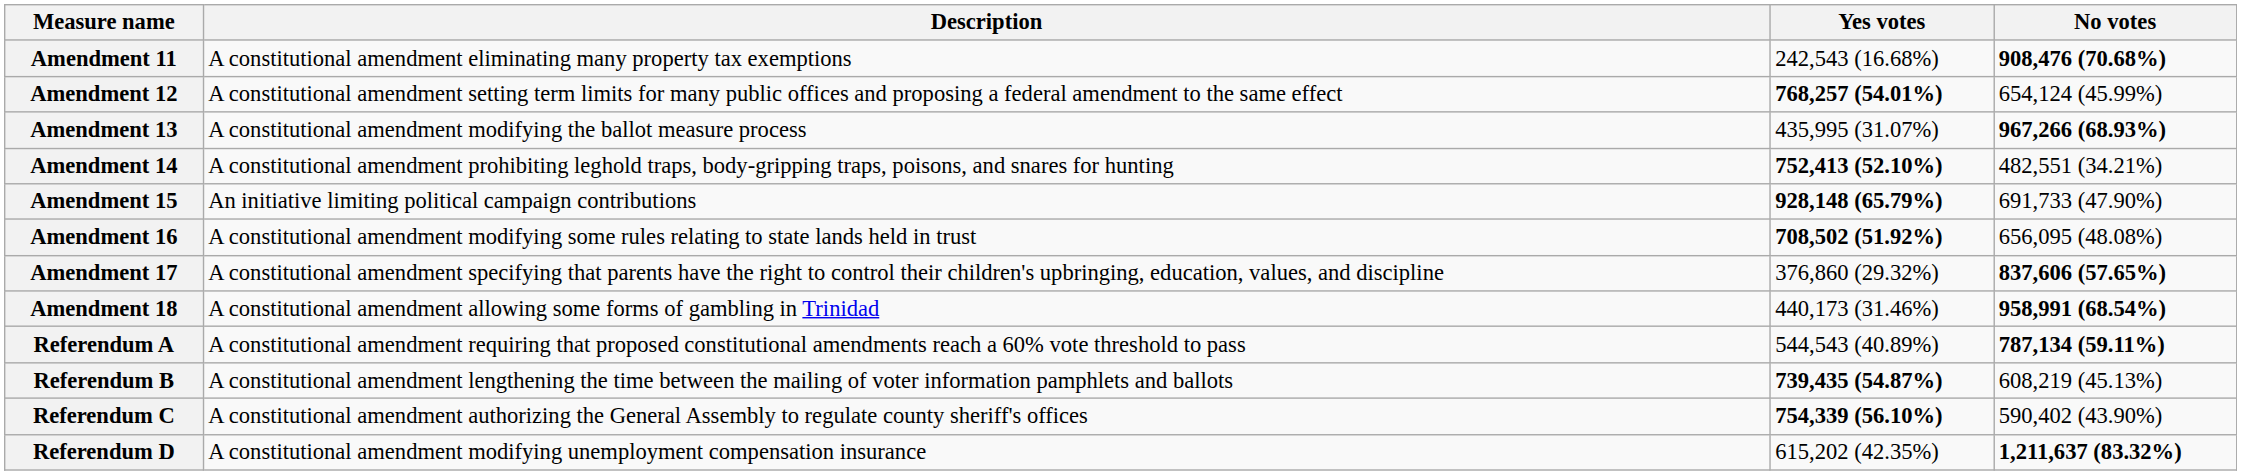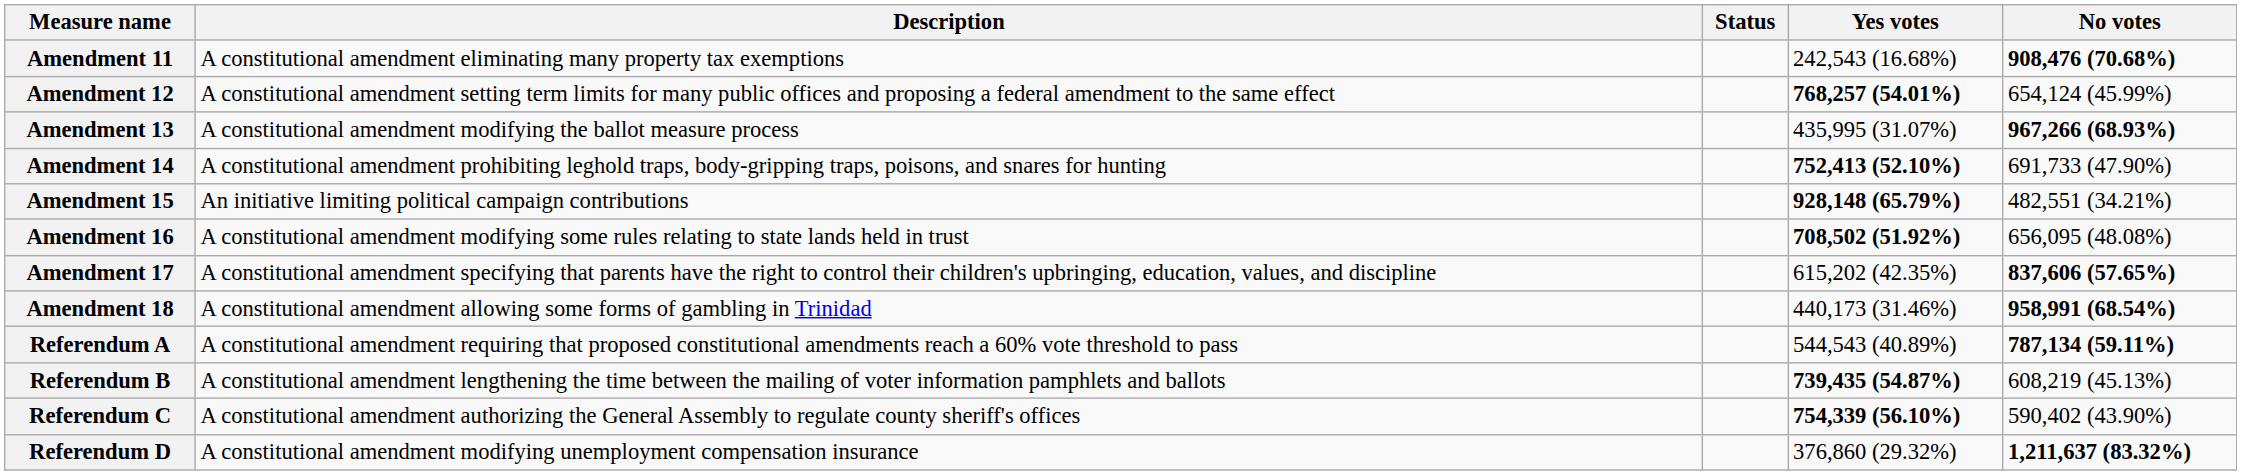 <table class="wikitable sortable plainrowheaders" style="width:100%">
 <tr>
 <th scope="col">Measure name</th>
 <th class="unsortable" scope="col">Description</th>
+<th scope="col">Status</th>
 <th scope="col">Yes votes</th>
 <th scope="col">No votes</th>
 </tr>
 <tr>
 <th scope="row">Amendment 11</th>
 <td>A constitutional amendment eliminating many property tax exemptions</td>
+<td></td>
 <td>242,543 (16.68%)</td>
 <td><strong>908,476 (70.68%)</strong></td>
 </tr>
 <tr>
 <th scope="row">Amendment 12</th>
 <td>A constitutional amendment setting term limits for many public offices and proposing a federal amendment to the same effect</td>
+<td></td>
 <td><strong>768,257 (54.01%)</strong></td>
 <td>654,124 (45.99%)</td>
 </tr>
 <tr>
 <th scope="row">Amendment 13</th>
 <td>A constitutional amendment modifying the ballot measure process</td>
+<td></td>
 <td>435,995 (31.07%)</td>
 <td><strong>967,266 (68.93%)</strong></td>
 </tr>
 <tr>
 <th scope="row">Amendment 14</th>
 <td>A constitutional amendment prohibiting leghold traps, body-gripping traps, poisons, and snares for hunting</td>
+<td></td>
 <td><strong>752,413 (52.10%)</strong></td>
-<td>482,551 (34.21%)</td>
+<td>691,733 (47.90%)</td>
 </tr>
 <tr>
 <th scope="row">Amendment 15</th>
 <td>An initiative limiting political campaign contributions</td>
+<td></td>
 <td><strong>928,148 (65.79%)</strong></td>
-<td>691,733 (47.90%)</td>
+<td>482,551 (34.21%)</td>
 </tr>
 <tr>
 <th scope="row">Amendment 16</th>
 <td>A constitutional amendment modifying some rules relating to state lands held in trust</td>
+<td></td>
 <td><strong>708,502 (51.92%)</strong></td>
 <td>656,095 (48.08%)</td>
 </tr>
 <tr>
 <th scope="row">Amendment 17</th>
 <td>A constitutional amendment specifying that parents have the right to control their children's upbringing, education, values, and discipline</td>
-<td>376,860 (29.32%)</td>
+<td></td>
+<td>615,202 (42.35%)</td>
 <td><strong>837,606 (57.65%)</strong></td>
 </tr>
 <tr>
 <th scope="row">Amendment 18</th>
 <td>A constitutional amendment allowing some forms of gambling in <a href='#'>Trinidad</a></td>
+<td></td>
 <td>440,173 (31.46%)</td>
 <td><strong>958,991 (68.54%)</strong></td>
 </tr>
 <tr>
 <th scope="row">Referendum A</th>
 <td>A constitutional amendment requiring that proposed constitutional amendments reach a 60% vote threshold to pass</td>
+<td></td>
 <td>544,543 (40.89%)</td>
 <td><strong>787,134 (59.11%)</strong></td>
 </tr>
 <tr>
 <th scope="row">Referendum B</th>
 <td>A constitutional amendment lengthening the time between the mailing of voter information pamphlets and ballots</td>
+<td></td>
 <td><strong>739,435 (54.87%)</strong></td>
 <td>608,219 (45.13%)</td>
 </tr>
 <tr>
 <th scope="row">Referendum C</th>
 <td>A constitutional amendment authorizing the General Assembly to regulate county sheriff's offices</td>
+<td></td>
 <td><strong>754,339 (56.10%)</strong></td>
 <td>590,402 (43.90%)</td>
 </tr>
 <tr>
 <th scope="row">Referendum D</th>
 <td>A constitutional amendment modifying unemployment compensation insurance</td>
-<td>615,202 (42.35%)</td>
+<td></td>
+<td>376,860 (29.32%)</td>
 <td><strong>1,211,637 (83.32%)</strong></td>
 </tr>
 </table>
